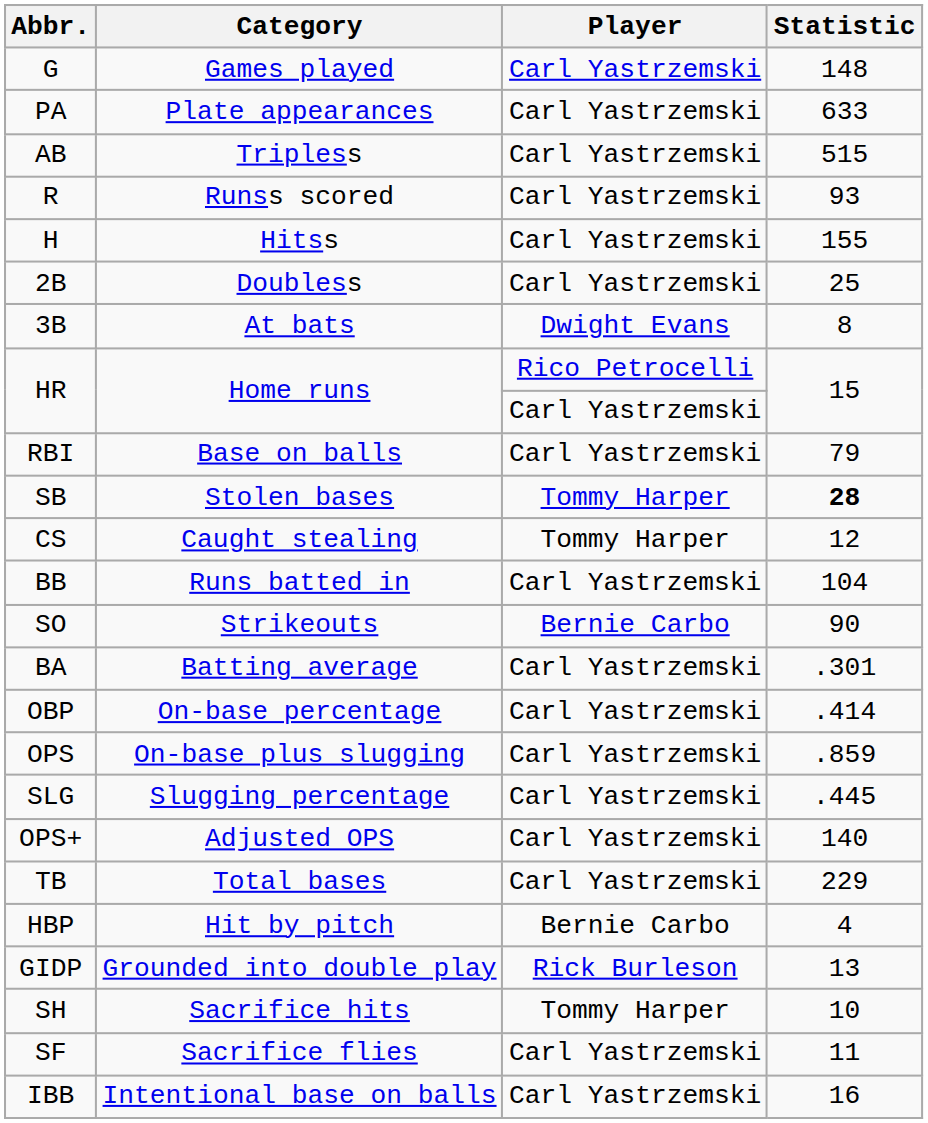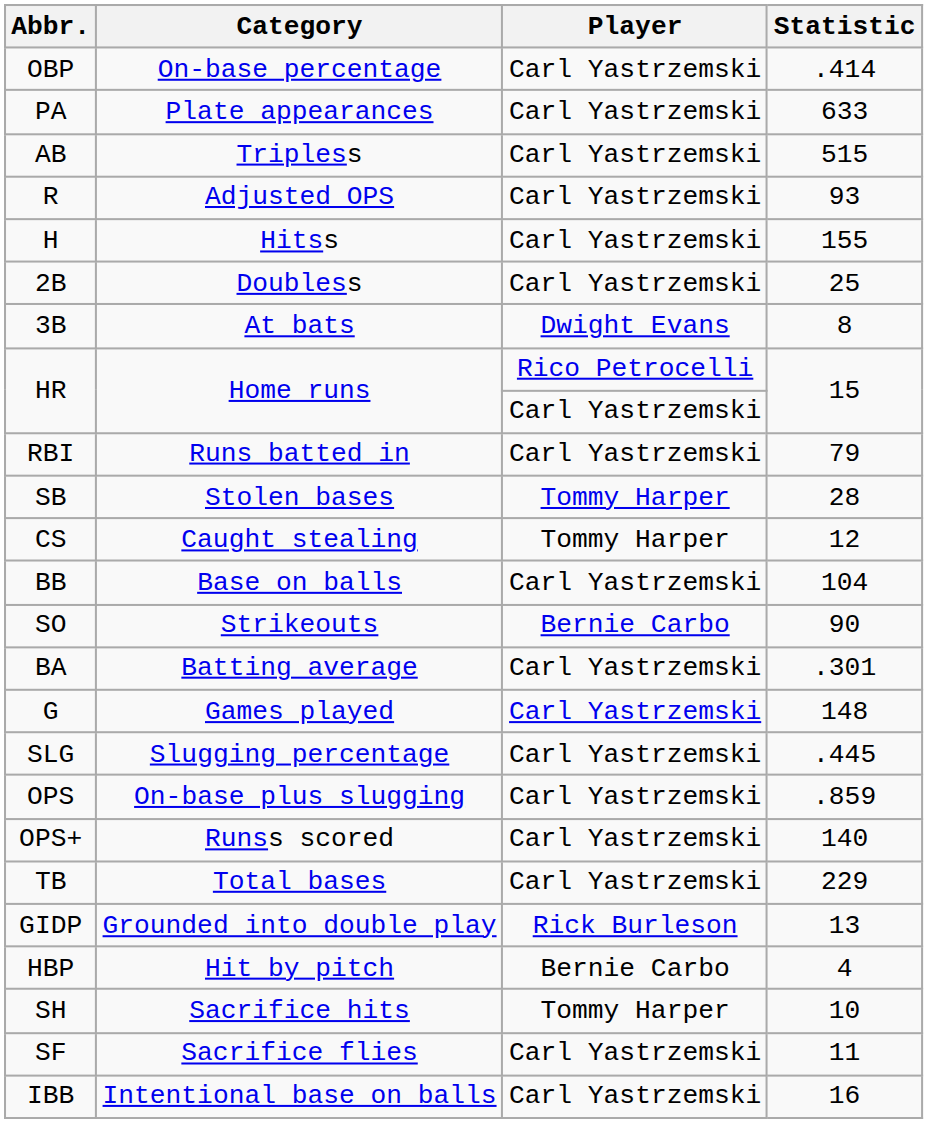 <table class="wikitable sortable" style="text-align:center;">
 <tr>
 <th>Abbr.</th>
 <th>Category</th>
 <th>Player</th>
 <th>Statistic</th>
 </tr>
 <tr>
-<td>G</td>
-<td><a href='#'>Games played</a></td>
-<td><a href='#'>Carl Yastrzemski</a></td>
-<td>148</td>
+<td>OBP</td>
+<td><a href='#'>On-base percentage</a></td>
+<td>Carl Yastrzemski</td>
+<td>.414</td>
 </tr>
 <tr>
 <td>PA</td>
 <td><a href='#'>Plate appearances</a></td>
 <td>Carl Yastrzemski</td>
 <td>633</td>
 </tr>
 <tr>
 <td>AB</td>
 <td><a href='#'>Triples</a>s</td>
 <td>Carl Yastrzemski</td>
 <td>515</td>
 </tr>
 <tr>
 <td>R</td>
-<td><a href='#'>Runs</a>s scored</td>
+<td><a href='#'>Adjusted OPS</a></td>
 <td>Carl Yastrzemski</td>
 <td>93</td>
 </tr>
 <tr>
 <td>H</td>
 <td><a href='#'>Hits</a>s</td>
 <td>Carl Yastrzemski</td>
 <td>155</td>
 </tr>
 <tr>
 <td>2B</td>
 <td><a href='#'>Doubles</a>s</td>
 <td>Carl Yastrzemski</td>
 <td>25</td>
 </tr>
 <tr>
 <td>3B</td>
 <td><a href='#'>At bats</a></td>
 <td><a href='#'>Dwight Evans</a></td>
 <td>8</td>
 </tr>
 <tr>
 <td rowspan=2>HR</td>
 <td rowspan=2><a href='#'>Home runs</a></td>
 <td><a href='#'>Rico Petrocelli</a></td>
 <td rowspan=2>15</td>
 </tr>
 <tr>
 <td>Carl Yastrzemski</td>
 </tr>
 <tr>
 <td>RBI</td>
-<td><a href='#'>Base on balls</a></td>
+<td><a href='#'>Runs batted in</a></td>
 <td>Carl Yastrzemski</td>
 <td>79</td>
 </tr>
 <tr>
 <td>SB</td>
 <td><a href='#'>Stolen bases</a></td>
 <td><a href='#'>Tommy Harper</a></td>
-<td><strong>28</strong></td>
+<td>28</td>
 </tr>
 <tr>
 <td>CS</td>
 <td><a href='#'>Caught stealing</a></td>
 <td>Tommy Harper</td>
 <td>12</td>
 </tr>
 <tr>
 <td>BB</td>
-<td><a href='#'>Runs batted in</a></td>
+<td><a href='#'>Base on balls</a></td>
 <td>Carl Yastrzemski</td>
 <td>104</td>
 </tr>
 <tr>
 <td>SO</td>
 <td><a href='#'>Strikeouts</a></td>
 <td><a href='#'>Bernie Carbo</a></td>
 <td>90</td>
 </tr>
 <tr>
 <td>BA</td>
 <td><a href='#'>Batting average</a></td>
 <td>Carl Yastrzemski</td>
 <td>.301</td>
 </tr>
 <tr>
-<td>OBP</td>
-<td><a href='#'>On-base percentage</a></td>
+<td>G</td>
+<td><a href='#'>Games played</a></td>
+<td><a href='#'>Carl Yastrzemski</a></td>
+<td>148</td>
+</tr>
+<tr>
+<td>SLG</td>
+<td><a href='#'>Slugging percentage</a></td>
 <td>Carl Yastrzemski</td>
-<td>.414</td>
+<td>.445</td>
 </tr>
 <tr>
 <td>OPS</td>
 <td><a href='#'>On-base plus slugging</a></td>
 <td>Carl Yastrzemski</td>
 <td>.859</td>
 </tr>
 <tr>
-<td>SLG</td>
-<td><a href='#'>Slugging percentage</a></td>
-<td>Carl Yastrzemski</td>
-<td>.445</td>
-</tr>
-<tr>
 <td>OPS+</td>
-<td><a href='#'>Adjusted OPS</a></td>
+<td><a href='#'>Runs</a>s scored</td>
 <td>Carl Yastrzemski</td>
 <td>140</td>
 </tr>
 <tr>
 <td>TB</td>
 <td><a href='#'>Total bases</a></td>
 <td>Carl Yastrzemski</td>
 <td>229</td>
 </tr>
 <tr>
+<td>GIDP</td>
+<td><a href='#'>Grounded into double play</a></td>
+<td><a href='#'>Rick Burleson</a></td>
+<td>13</td>
+</tr>
+<tr>
 <td>HBP</td>
 <td><a href='#'>Hit by pitch</a></td>
 <td>Bernie Carbo</td>
 <td>4</td>
-</tr>
-<tr>
-<td>GIDP</td>
-<td><a href='#'>Grounded into double play</a></td>
-<td><a href='#'>Rick Burleson</a></td>
-<td>13</td>
 </tr>
 <tr>
 <td>SH</td>
 <td><a href='#'>Sacrifice hits</a></td>
 <td>Tommy Harper</td>
 <td>10</td>
 </tr>
 <tr>
 <td>SF</td>
 <td><a href='#'>Sacrifice flies</a></td>
 <td>Carl Yastrzemski</td>
 <td>11</td>
 </tr>
 <tr>
 <td>IBB</td>
 <td><a href='#'>Intentional base on balls</a></td>
 <td>Carl Yastrzemski</td>
 <td>16</td>
 </tr>
 </table>
